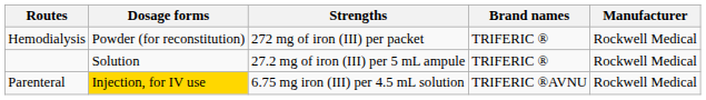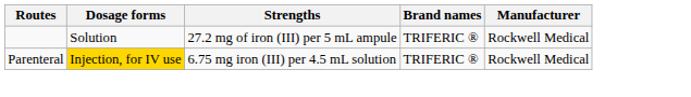 <table class="wikitable">
 <tr>
 <th>Routes</th>
 <th>Dosage forms</th>
 <th>Strengths</th>
 <th>Brand names</th>
 <th>Manufacturer</th>
-</tr>
-<tr>
-<td>Hemodialysis</td>
-<td>Powder (for reconstitution)</td>
-<td>272 mg of iron (III) per packet</td>
-<td>TRIFERIC ®</td>
-<td>Rockwell Medical</td>
 </tr>
 <tr>
 <td></td>
 <td>Solution</td>
 <td>27.2 mg of iron (III) per 5 mL ampule</td>
 <td>TRIFERIC ®</td>
 <td>Rockwell Medical</td>
 </tr>
 <tr>
 <td>Parenteral</td>
 <td style="background: gold;">Injection, for IV use</td>
 <td>6.75 mg iron (III) per 4.5 mL solution</td>
-<td>TRIFERIC ®AVNU</td>
+<td>TRIFERIC ®</td>
 <td>Rockwell Medical</td>
 </tr>
 </table>
